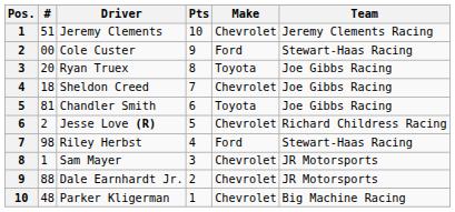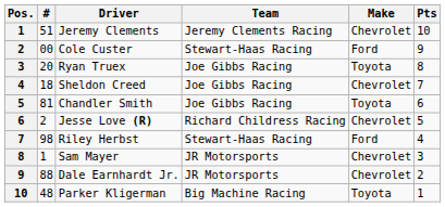 <table class="wikitable" style="font-size:95%">
 <tr>
 <th>Pos.</th>
 <th>#</th>
 <th>Driver</th>
+<th>Team</th>
+<th>Make</th>
 <th>Pts</th>
-<th>Make</th>
-<th>Team</th>
 </tr>
 <tr>
 <th>1</th>
 <td>51</td>
 <td>Jeremy Clements</td>
+<td>Jeremy Clements Racing</td>
+<td>Chevrolet</td>
 <td>10</td>
-<td>Chevrolet</td>
-<td>Jeremy Clements Racing</td>
 </tr>
 <tr>
 <th>2</th>
 <td>00</td>
 <td>Cole Custer</td>
+<td>Stewart-Haas Racing</td>
+<td>Ford</td>
 <td>9</td>
-<td>Ford</td>
-<td>Stewart-Haas Racing</td>
 </tr>
 <tr>
 <th>3</th>
 <td>20</td>
 <td>Ryan Truex</td>
+<td>Joe Gibbs Racing</td>
+<td>Toyota</td>
 <td>8</td>
-<td>Toyota</td>
-<td>Joe Gibbs Racing</td>
 </tr>
 <tr>
 <th>4</th>
 <td>18</td>
 <td>Sheldon Creed</td>
+<td>Joe Gibbs Racing</td>
+<td>Chevrolet</td>
 <td>7</td>
-<td>Chevrolet</td>
-<td>Joe Gibbs Racing</td>
 </tr>
 <tr>
 <th>5</th>
 <td>81</td>
 <td>Chandler Smith</td>
+<td>Joe Gibbs Racing</td>
+<td>Toyota</td>
 <td>6</td>
-<td>Toyota</td>
-<td>Joe Gibbs Racing</td>
 </tr>
 <tr>
 <th>6</th>
 <td>2</td>
 <td>Jesse Love <strong>(R)</strong></td>
+<td>Richard Childress Racing</td>
+<td>Chevrolet</td>
 <td>5</td>
-<td>Chevrolet</td>
-<td>Richard Childress Racing</td>
 </tr>
 <tr>
 <th>7</th>
 <td>98</td>
 <td>Riley Herbst</td>
+<td>Stewart-Haas Racing</td>
+<td>Ford</td>
 <td>4</td>
-<td>Ford</td>
-<td>Stewart-Haas Racing</td>
 </tr>
 <tr>
 <th>8</th>
 <td>1</td>
 <td>Sam Mayer</td>
+<td>JR Motorsports</td>
+<td>Chevrolet</td>
 <td>3</td>
-<td>Chevrolet</td>
-<td>JR Motorsports</td>
 </tr>
 <tr>
 <th>9</th>
 <td>88</td>
 <td>Dale Earnhardt Jr.</td>
+<td>JR Motorsports</td>
+<td>Chevrolet</td>
 <td>2</td>
-<td>Chevrolet</td>
-<td>JR Motorsports</td>
 </tr>
 <tr>
 <th>10</th>
 <td>48</td>
 <td>Parker Kligerman</td>
+<td>Big Machine Racing</td>
+<td>Toyota</td>
 <td>1</td>
-<td>Chevrolet</td>
-<td>Big Machine Racing</td>
 </tr>
 </table>
